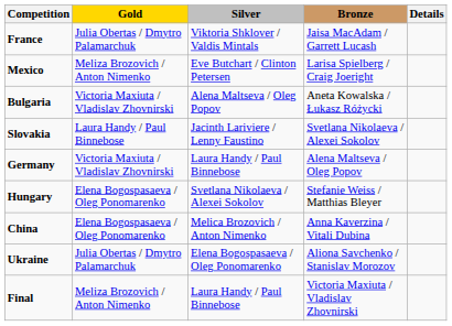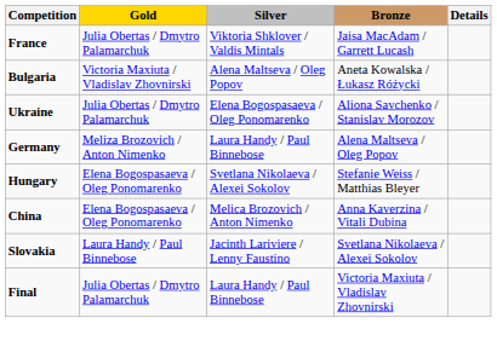 <table class="wikitable">
 <tr>
 <th>Competition</th>
 <td align=center bgcolor=gold><strong>Gold</strong></td>
 <td align=center bgcolor=silver><strong>Silver</strong></td>
 <td align=center bgcolor=cc9966><strong>Bronze</strong></td>
 <th>Details</th>
 </tr>
 <tr>
 <td><strong>France</strong></td>
 <td> <a href='#'>Julia Obertas</a> / <a href='#'>Dmytro Palamarchuk</a></td>
 <td> <a href='#'>Viktoria Shklover</a> / <a href='#'>Valdis Mintals</a></td>
 <td> <a href='#'>Jaisa MacAdam</a> / <a href='#'>Garrett Lucash</a></td>
 <td></td>
 </tr>
 <tr>
-<td><strong>Mexico</strong></td>
-<td> <a href='#'>Meliza Brozovich</a> / <a href='#'>Anton Nimenko</a></td>
-<td> <a href='#'>Eve Butchart</a> / <a href='#'>Clinton Petersen</a></td>
-<td> <a href='#'>Larisa Spielberg</a> / <a href='#'>Craig Joeright</a></td>
-<td></td>
-</tr>
-<tr>
 <td><strong>Bulgaria</strong></td>
 <td> <a href='#'>Victoria Maxiuta</a> / <a href='#'>Vladislav Zhovnirski</a></td>
 <td> <a href='#'>Alena Maltseva</a> / <a href='#'>Oleg Popov</a></td>
 <td> Aneta Kowalska / <a href='#'>Łukasz Różycki</a></td>
 <td></td>
 </tr>
 <tr>
-<td><strong>Slovakia</strong></td>
-<td> <a href='#'>Laura Handy</a> / <a href='#'>Paul Binnebose</a></td>
-<td> <a href='#'>Jacinth Lariviere</a> / <a href='#'>Lenny Faustino</a></td>
-<td> <a href='#'>Svetlana Nikolaeva</a> / <a href='#'>Alexei Sokolov</a></td>
+<td><strong>Ukraine</strong></td>
+<td> <a href='#'>Julia Obertas</a> / <a href='#'>Dmytro Palamarchuk</a></td>
+<td> <a href='#'>Elena Bogospasaeva</a> / <a href='#'>Oleg Ponomarenko</a></td>
+<td> <a href='#'>Aliona Savchenko</a> / <a href='#'>Stanislav Morozov</a></td>
 <td></td>
 </tr>
 <tr>
 <td><strong>Germany</strong></td>
-<td> <a href='#'>Victoria Maxiuta</a> / <a href='#'>Vladislav Zhovnirski</a></td>
+<td> <a href='#'>Meliza Brozovich</a> / <a href='#'>Anton Nimenko</a></td>
 <td> <a href='#'>Laura Handy</a> / <a href='#'>Paul Binnebose</a></td>
 <td> <a href='#'>Alena Maltseva</a> / <a href='#'>Oleg Popov</a></td>
 <td></td>
 </tr>
 <tr>
 <td><strong>Hungary</strong></td>
 <td> <a href='#'>Elena Bogospasaeva</a> / <a href='#'>Oleg Ponomarenko</a></td>
 <td> <a href='#'>Svetlana Nikolaeva</a> / <a href='#'>Alexei Sokolov</a></td>
 <td> <a href='#'>Stefanie Weiss</a> / Matthias Bleyer</td>
 <td></td>
 </tr>
 <tr>
 <td><strong>China</strong></td>
 <td> <a href='#'>Elena Bogospasaeva</a> / <a href='#'>Oleg Ponomarenko</a></td>
 <td> <a href='#'>Melica Brozovich</a> / <a href='#'>Anton Nimenko</a></td>
 <td> <a href='#'>Anna Kaverzina</a> / <a href='#'>Vitali Dubina</a></td>
 <td></td>
 </tr>
 <tr>
-<td><strong>Ukraine</strong></td>
-<td> <a href='#'>Julia Obertas</a> / <a href='#'>Dmytro Palamarchuk</a></td>
-<td> <a href='#'>Elena Bogospasaeva</a> / <a href='#'>Oleg Ponomarenko</a></td>
-<td> <a href='#'>Aliona Savchenko</a> / <a href='#'>Stanislav Morozov</a></td>
+<td><strong>Slovakia</strong></td>
+<td> <a href='#'>Laura Handy</a> / <a href='#'>Paul Binnebose</a></td>
+<td> <a href='#'>Jacinth Lariviere</a> / <a href='#'>Lenny Faustino</a></td>
+<td> <a href='#'>Svetlana Nikolaeva</a> / <a href='#'>Alexei Sokolov</a></td>
 <td></td>
 </tr>
 <tr>
 <td><strong>Final</strong></td>
-<td> <a href='#'>Meliza Brozovich</a> / <a href='#'>Anton Nimenko</a></td>
+<td> <a href='#'>Julia Obertas</a> / <a href='#'>Dmytro Palamarchuk</a></td>
 <td> <a href='#'>Laura Handy</a> / <a href='#'>Paul Binnebose</a></td>
 <td> <a href='#'>Victoria Maxiuta</a> / <a href='#'>Vladislav Zhovnirski</a></td>
 <td></td>
 </tr>
 </table>
